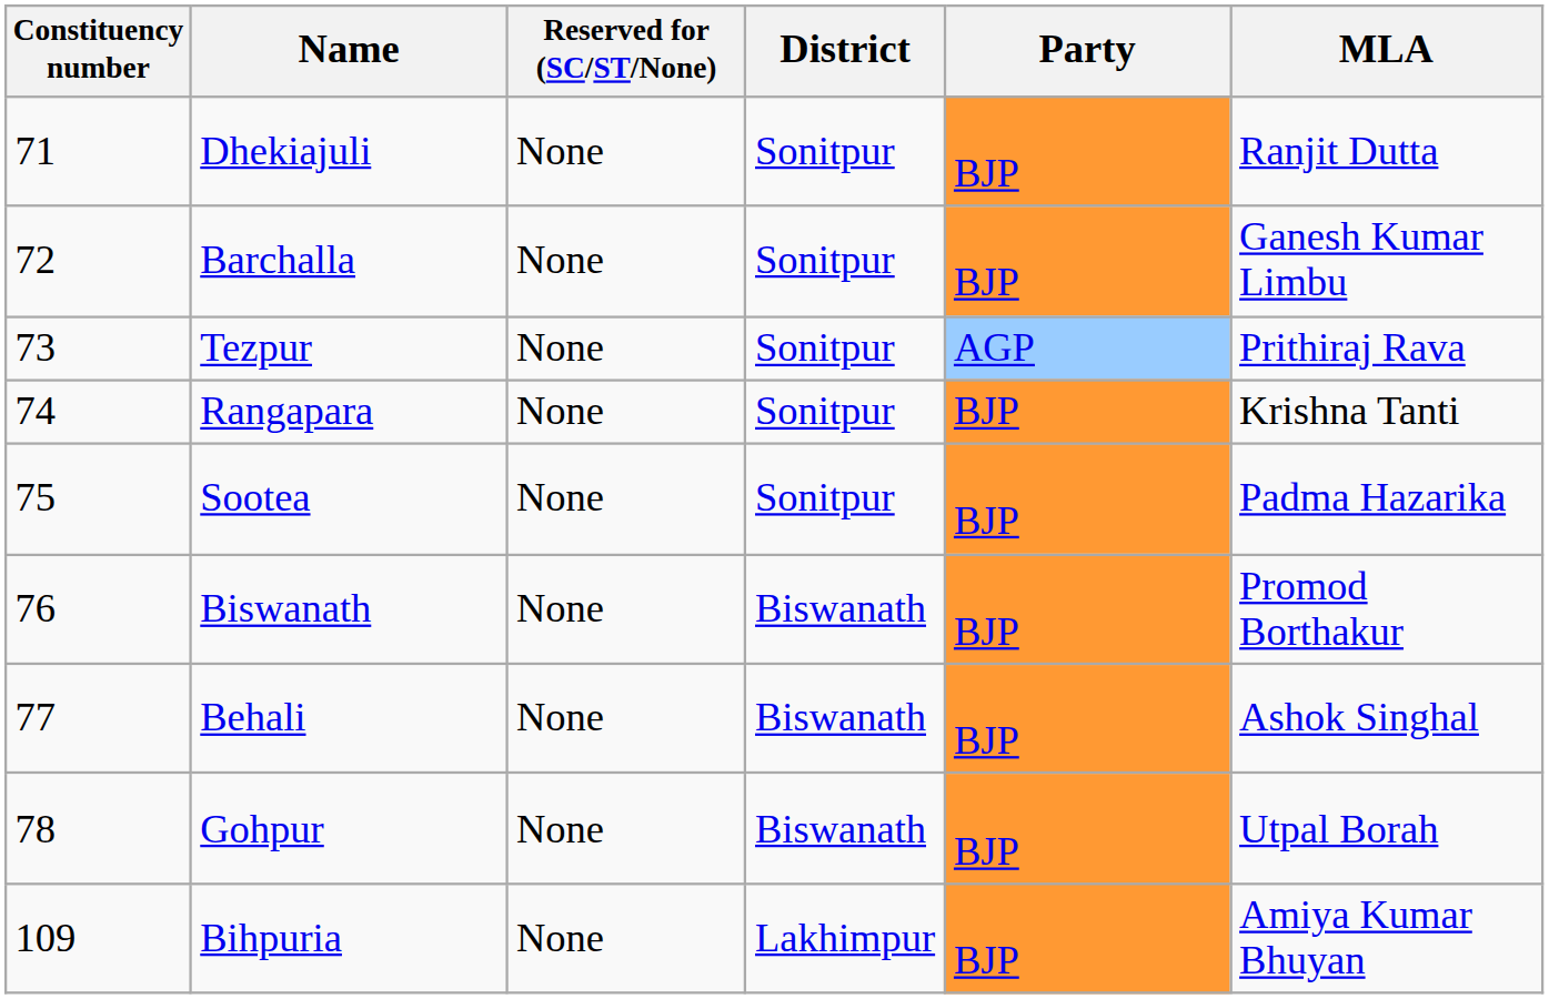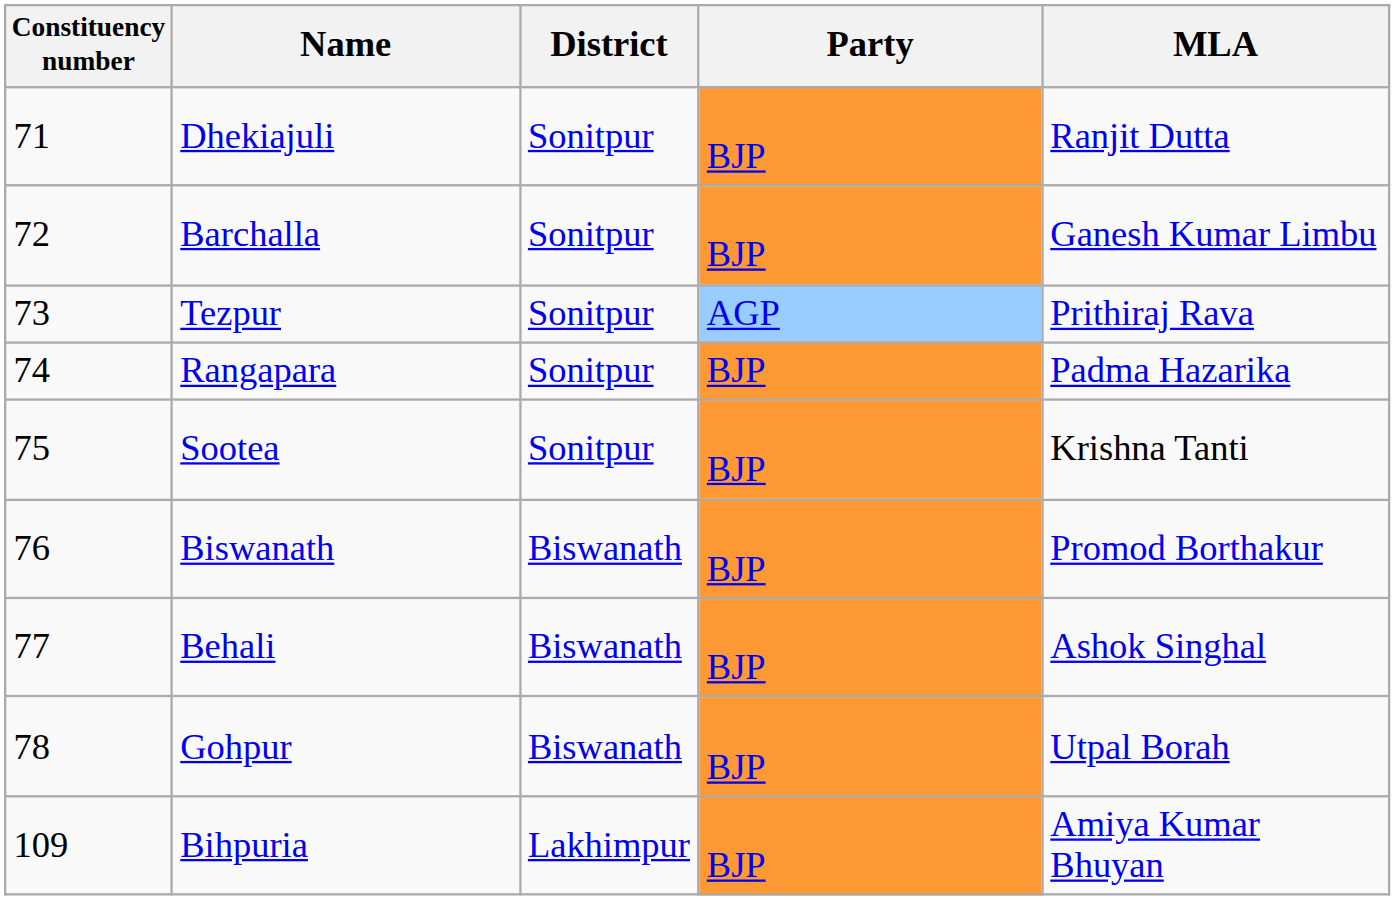 <table class="wikitable sortable">
 <tr>
 <th width="50px" style="font-size:75%">Constituency number</th>
 <th width="150px">Name</th>
-<th width="100px" style="font-size:75%">Reserved for (<a href='#'>SC</a>/<a href='#'>ST</a>/None)</th>
 <th>District</th>
 <th width="150px">Party</th>
 <th width="150px">MLA</th>
 </tr>
 <tr>
 <td>71</td>
 <td><a href='#'>Dhekiajuli</a></td>
-<td>None</td>
 <td><a href='#'>Sonitpur</a></td>
 <td bgcolor=#FF9933><br><a href='#'>BJP</a></td>
 <td><a href='#'>Ranjit Dutta</a></td>
 </tr>
 <tr>
 <td>72</td>
 <td><a href='#'>Barchalla</a></td>
-<td>None</td>
 <td><a href='#'>Sonitpur</a></td>
 <td bgcolor=#FF9933><br><a href='#'>BJP</a></td>
 <td><a href='#'>Ganesh Kumar Limbu</a></td>
 </tr>
 <tr>
 <td>73</td>
 <td><a href='#'>Tezpur</a></td>
-<td>None</td>
 <td><a href='#'>Sonitpur</a></td>
 <td bgcolor=#99CCFF><a href='#'>AGP</a></td>
 <td><a href='#'>Prithiraj Rava</a></td>
 </tr>
 <tr>
 <td>74</td>
 <td><a href='#'>Rangapara</a></td>
-<td>None</td>
 <td><a href='#'>Sonitpur</a></td>
 <td bgcolor=#FF9933><a href='#'>BJP</a></td>
-<td>Krishna Tanti</td>
+<td><a href='#'>Padma Hazarika</a></td>
 </tr>
 <tr>
 <td>75</td>
 <td><a href='#'>Sootea</a></td>
-<td>None</td>
 <td><a href='#'>Sonitpur</a></td>
 <td bgcolor=#FF9933><br><a href='#'>BJP</a></td>
-<td><a href='#'>Padma Hazarika</a></td>
+<td>Krishna Tanti</td>
 </tr>
 <tr>
 <td>76</td>
 <td><a href='#'>Biswanath</a></td>
-<td>None</td>
 <td><a href='#'>Biswanath</a></td>
 <td bgcolor=#FF9933><br><a href='#'>BJP</a></td>
 <td><a href='#'>Promod Borthakur</a></td>
 </tr>
 <tr>
 <td>77</td>
 <td><a href='#'>Behali</a></td>
-<td>None</td>
 <td><a href='#'>Biswanath</a></td>
 <td bgcolor=#FF9933><br><a href='#'>BJP</a></td>
 <td><a href='#'>Ashok Singhal</a></td>
 </tr>
 <tr>
 <td>78</td>
 <td><a href='#'>Gohpur</a></td>
-<td>None</td>
 <td><a href='#'>Biswanath</a></td>
 <td bgcolor=#FF9933><br><a href='#'>BJP</a></td>
 <td><a href='#'>Utpal Borah</a></td>
 </tr>
 <tr>
 <td>109</td>
 <td><a href='#'>Bihpuria</a></td>
-<td>None</td>
 <td><a href='#'>Lakhimpur</a></td>
 <td bgcolor=#FF9933><br><a href='#'>BJP</a></td>
 <td><a href='#'>Amiya Kumar Bhuyan</a></td>
 </tr>
 </table>
